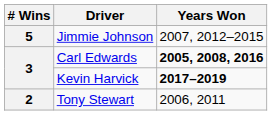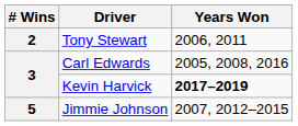 <table class="wikitable" style="font-size: 95%;">
 <tr>
 <th># Wins</th>
 <th>Driver</th>
 <th>Years Won</th>
 </tr>
 <tr>
-<th>5</th>
-<td><a href='#'>Jimmie Johnson</a></td>
-<td>2007, 2012–2015</td>
+<th rowspan="1">2</th>
+<td><a href='#'>Tony Stewart</a></td>
+<td>2006, 2011</td>
 </tr>
 <tr>
 <th rowspan="2">3</th>
 <td><a href='#'>Carl Edwards</a></td>
-<td><strong>2005, 2008, 2016</strong></td>
+<td>2005, 2008, 2016</td>
 </tr>
 <tr>
 <td><a href='#'>Kevin Harvick</a></td>
 <td><strong>2017–2019</strong></td>
 </tr>
 <tr>
-<th rowspan="1">2</th>
-<td><a href='#'>Tony Stewart</a></td>
-<td>2006, 2011</td>
+<th>5</th>
+<td><a href='#'>Jimmie Johnson</a></td>
+<td>2007, 2012–2015</td>
 </tr>
 </table>
